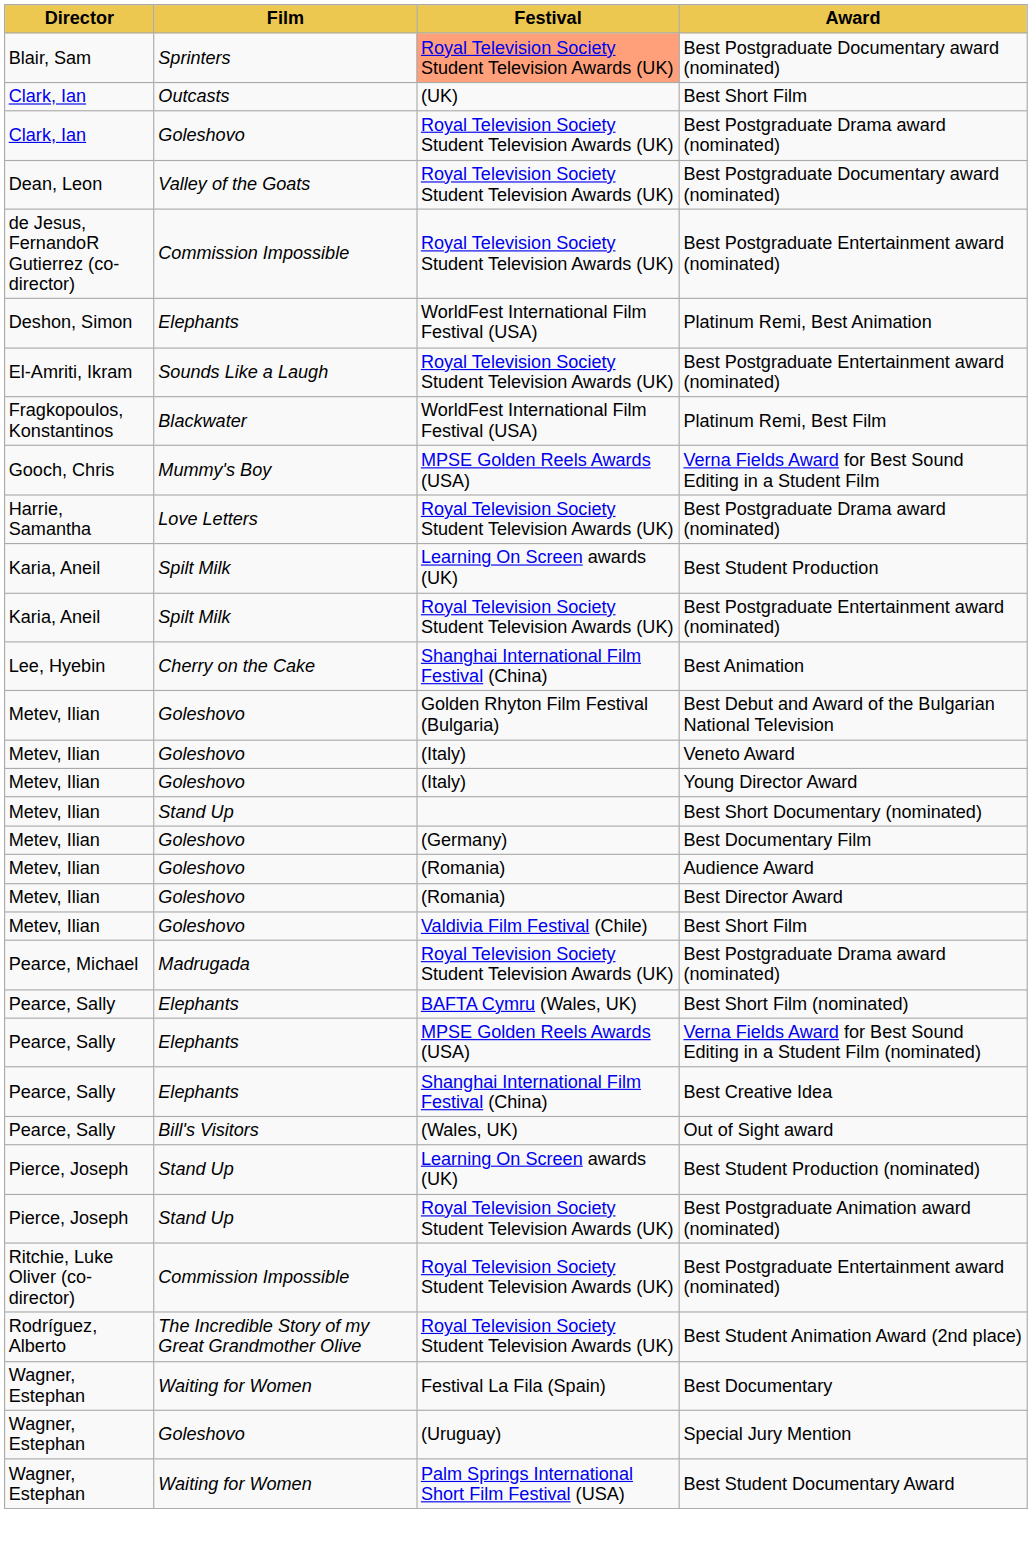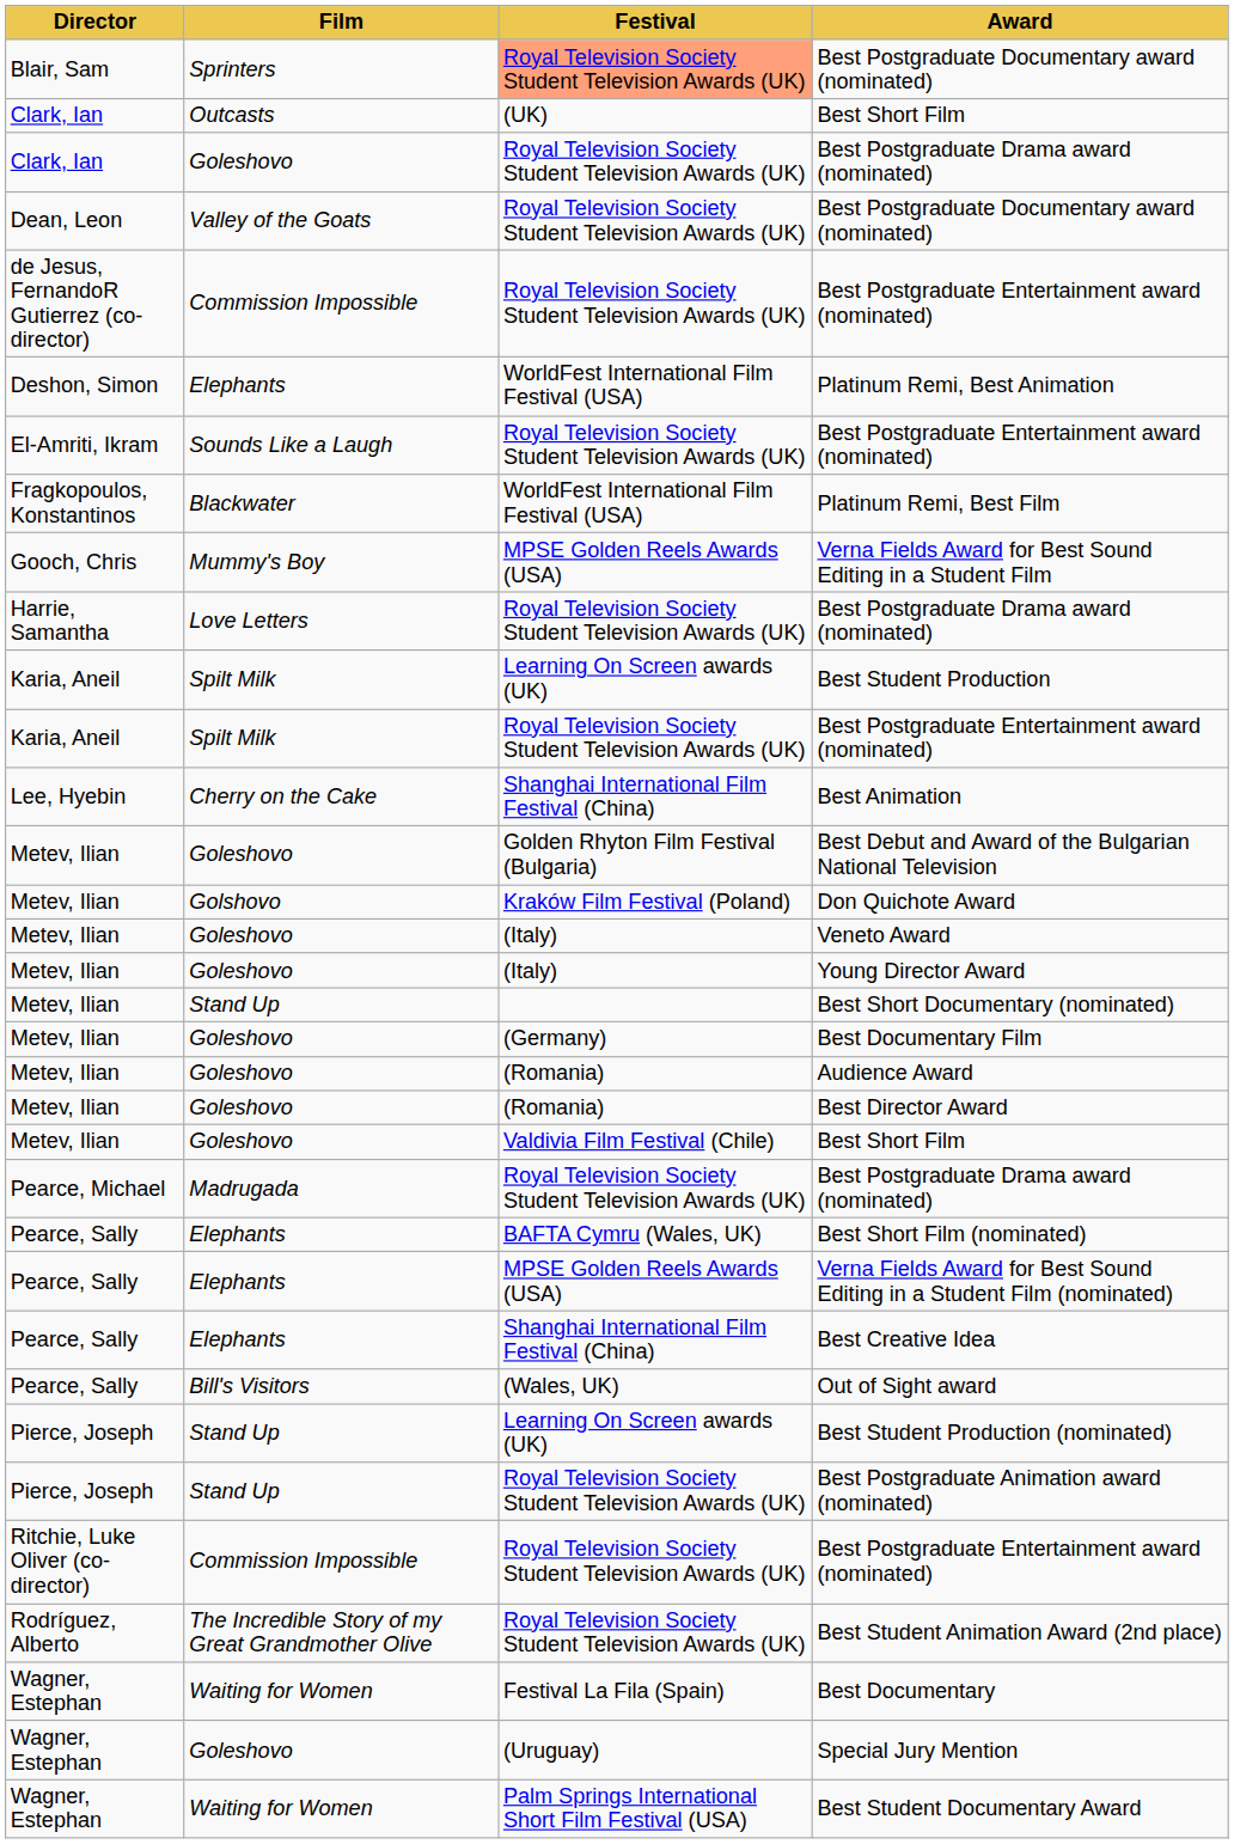 <table class="wikitable sortable">
 <tr>
 <th style="width: 125px; background: #ecc850;">Director</th>
 <th style="width: 225px; background: #ecc850;">Film</th>
 <th style="width: 225px; background: #ecc850;">Festival</th>
 <th style="width: 300px; background: #ecc850;">Award</th>
 </tr>
 <tr>
 <td>Blair, Sam</td>
 <td><em>Sprinters</em></td>
 <td style="background: lightsalmon;"><a href='#'>Royal Television Society</a> Student Television Awards (UK)</td>
 <td>Best Postgraduate Documentary award (nominated)</td>
 </tr>
 <tr>
 <td><a href='#'>Clark, Ian</a></td>
 <td><em>Outcasts</em></td>
 <td> (UK)</td>
 <td>Best Short Film</td>
 </tr>
 <tr>
 <td><a href='#'>Clark, Ian</a></td>
 <td><em>Goleshovo</em></td>
 <td><a href='#'>Royal Television Society</a> Student Television Awards (UK)</td>
 <td>Best Postgraduate Drama award (nominated)</td>
 </tr>
 <tr>
 <td>Dean, Leon</td>
 <td><em>Valley of the Goats</em></td>
 <td><a href='#'>Royal Television Society</a> Student Television Awards (UK)</td>
 <td>Best Postgraduate Documentary award (nominated)</td>
 </tr>
 <tr>
 <td>de Jesus, FernandoR Gutierrez (co-director)</td>
 <td><em>Commission Impossible</em></td>
 <td><a href='#'>Royal Television Society</a> Student Television Awards (UK)</td>
 <td>Best Postgraduate Entertainment award (nominated)</td>
 </tr>
 <tr>
 <td>Deshon, Simon</td>
 <td><em>Elephants</em></td>
 <td>WorldFest International Film Festival (USA)</td>
 <td>Platinum Remi, Best Animation</td>
 </tr>
 <tr>
 <td>El-Amriti, Ikram</td>
 <td><em>Sounds Like a Laugh</em></td>
 <td><a href='#'>Royal Television Society</a> Student Television Awards (UK)</td>
 <td>Best Postgraduate Entertainment award (nominated)</td>
 </tr>
 <tr>
 <td>Fragkopoulos, Konstantinos</td>
 <td><em>Blackwater</em></td>
 <td>WorldFest International Film Festival (USA)</td>
 <td>Platinum Remi, Best Film</td>
 </tr>
 <tr>
 <td>Gooch, Chris</td>
 <td><em>Mummy's Boy</em></td>
 <td><a href='#'>MPSE Golden Reels Awards</a> (USA)</td>
 <td><a href='#'>Verna Fields Award</a> for Best Sound Editing in a Student Film</td>
 </tr>
 <tr>
 <td>Harrie, Samantha</td>
 <td><em>Love Letters</em></td>
 <td><a href='#'>Royal Television Society</a> Student Television Awards (UK)</td>
 <td>Best Postgraduate Drama award (nominated)</td>
 </tr>
 <tr>
 <td>Karia, Aneil</td>
 <td><em>Spilt Milk</em></td>
 <td><a href='#'>Learning On Screen</a> awards (UK)</td>
 <td>Best Student Production</td>
 </tr>
 <tr>
 <td>Karia, Aneil</td>
 <td><em>Spilt Milk</em></td>
 <td><a href='#'>Royal Television Society</a> Student Television Awards (UK)</td>
 <td>Best Postgraduate Entertainment award (nominated)</td>
 </tr>
 <tr>
 <td>Lee, Hyebin</td>
 <td><em>Cherry on the Cake</em></td>
 <td><a href='#'>Shanghai International Film Festival</a> (China)</td>
 <td>Best Animation</td>
 </tr>
 <tr>
 <td>Metev, Ilian</td>
 <td><em>Goleshovo</em></td>
 <td>Golden Rhyton Film Festival (Bulgaria)</td>
 <td>Best Debut and Award of the Bulgarian National Television</td>
+</tr>
+<tr>
+<td>Metev, Ilian</td>
+<td><em>Golshovo</em></td>
+<td><a href='#'>Kraków Film Festival</a> (Poland)</td>
+<td>Don Quichote Award</td>
 </tr>
 <tr>
 <td>Metev, Ilian</td>
 <td><em>Goleshovo</em></td>
 <td> (Italy)</td>
 <td>Veneto Award</td>
 </tr>
 <tr>
 <td>Metev, Ilian</td>
 <td><em>Goleshovo</em></td>
 <td> (Italy)</td>
 <td>Young Director Award</td>
 </tr>
 <tr>
 <td>Metev, Ilian</td>
 <td><em>Stand Up</em></td>
 <td></td>
 <td>Best Short Documentary (nominated)</td>
 </tr>
 <tr>
 <td>Metev, Ilian</td>
 <td><em>Goleshovo</em></td>
 <td> (Germany)</td>
 <td>Best Documentary Film</td>
 </tr>
 <tr>
 <td>Metev, Ilian</td>
 <td><em>Goleshovo</em></td>
 <td> (Romania)</td>
 <td>Audience Award</td>
 </tr>
 <tr>
 <td>Metev, Ilian</td>
 <td><em>Goleshovo</em></td>
 <td> (Romania)</td>
 <td>Best Director Award</td>
 </tr>
 <tr>
 <td>Metev, Ilian</td>
 <td><em>Goleshovo</em></td>
 <td><a href='#'>Valdivia Film Festival</a> (Chile)</td>
 <td>Best Short Film</td>
 </tr>
 <tr>
 <td>Pearce, Michael</td>
 <td><em>Madrugada</em></td>
 <td><a href='#'>Royal Television Society</a> Student Television Awards (UK)</td>
 <td>Best Postgraduate Drama award (nominated)</td>
 </tr>
 <tr>
 <td>Pearce, Sally</td>
 <td><em>Elephants</em></td>
 <td><a href='#'>BAFTA Cymru</a> (Wales, UK)</td>
 <td>Best Short Film (nominated)</td>
 </tr>
 <tr>
 <td>Pearce, Sally</td>
 <td><em>Elephants</em></td>
 <td><a href='#'>MPSE Golden Reels Awards</a> (USA)</td>
 <td><a href='#'>Verna Fields Award</a> for Best Sound Editing in a Student Film (nominated)</td>
 </tr>
 <tr>
 <td>Pearce, Sally</td>
 <td><em>Elephants</em></td>
 <td><a href='#'>Shanghai International Film Festival</a> (China)</td>
 <td>Best Creative Idea</td>
 </tr>
 <tr>
 <td>Pearce, Sally</td>
 <td><em>Bill's Visitors</em></td>
 <td> (Wales, UK)</td>
 <td>Out of Sight award</td>
 </tr>
 <tr>
 <td>Pierce, Joseph</td>
 <td><em>Stand Up</em></td>
 <td><a href='#'>Learning On Screen</a> awards (UK)</td>
 <td>Best Student Production (nominated)</td>
 </tr>
 <tr>
 <td>Pierce, Joseph</td>
 <td><em>Stand Up</em></td>
 <td><a href='#'>Royal Television Society</a> Student Television Awards (UK)</td>
 <td>Best Postgraduate Animation award (nominated)</td>
 </tr>
 <tr>
 <td>Ritchie, Luke Oliver (co-director)</td>
 <td><em>Commission Impossible</em></td>
 <td><a href='#'>Royal Television Society</a> Student Television Awards (UK)</td>
 <td>Best Postgraduate Entertainment award (nominated)</td>
 </tr>
 <tr>
 <td>Rodríguez, Alberto</td>
 <td><em>The Incredible Story of my Great Grandmother Olive</em></td>
 <td><a href='#'>Royal Television Society</a> Student Television Awards (UK)</td>
 <td>Best Student Animation Award (2nd place)</td>
 </tr>
 <tr>
 <td>Wagner, Estephan</td>
 <td><em>Waiting for Women</em></td>
 <td>Festival La Fila (Spain)</td>
 <td>Best Documentary</td>
 </tr>
 <tr>
 <td>Wagner, Estephan</td>
 <td><em>Goleshovo</em></td>
 <td> (Uruguay)</td>
 <td>Special Jury Mention</td>
 </tr>
 <tr>
 <td>Wagner, Estephan</td>
 <td><em>Waiting for Women</em></td>
 <td><a href='#'>Palm Springs International Short Film Festival</a> (USA)</td>
 <td>Best Student Documentary Award</td>
 </tr>
 </table>
